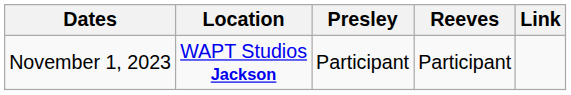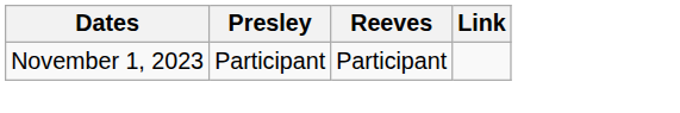 <table class="wikitable" style="text-align:center">
 <tr>
 <th>Dates</th>
-<th>Location</th>
 <th>Presley</th>
 <th>Reeves</th>
 <th>Link</th>
 </tr>
 <tr>
 <td>November 1, 2023</td>
-<td><a href='#'>WAPT Studios</a><br><small><strong><a href='#'>Jackson</a></strong></small></td>
 <td>Participant</td>
 <td>Participant</td>
 <td align=left></td>
 </tr>
 </table>
